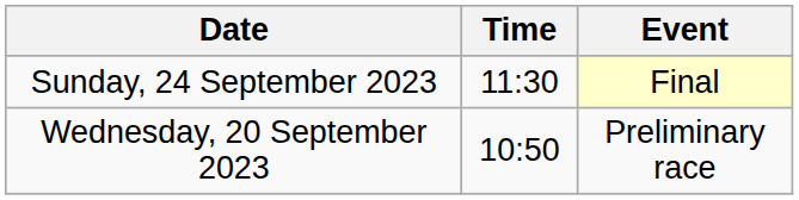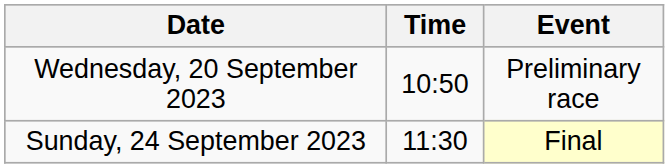 <table class = "wikitable" style="text-align:center;">
 <tr>
 <th width=220>Date</th>
 <th width=50>Time</th>
 <th width=100>Event</th>
 </tr>
 <tr>
+<td>Wednesday, 20 September 2023</td>
+<td>10:50</td>
+<td>Preliminary race</td>
+</tr>
+<tr>
 <td>Sunday, 24 September 2023</td>
 <td>11:30</td>
 <td bgcolor=ffffcc>Final</td>
 </tr>
-<tr>
-<td>Wednesday, 20 September 2023</td>
-<td>10:50</td>
-<td>Preliminary race</td>
-</tr>
 </table>
